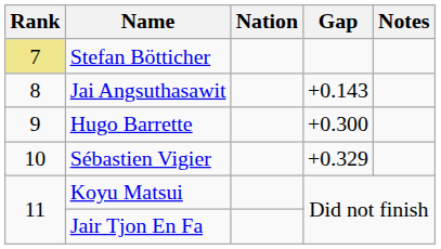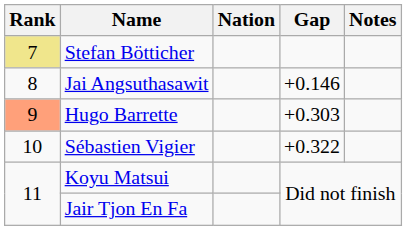 <table class="wikitable sortable" style="text-align:center">
 <tr>
 <th>Rank</th>
 <th>Name</th>
 <th>Nation</th>
 <th>Gap</th>
 <th>Notes</th>
 </tr>
 <tr>
 <td style="background: khaki;">7</td>
 <td align=left><a href='#'>Stefan Bötticher</a></td>
 <td align=left></td>
 <td></td>
 <td></td>
 </tr>
 <tr>
 <td>8</td>
 <td align=left><a href='#'>Jai Angsuthasawit</a></td>
 <td align=left></td>
-<td>+0.143</td>
+<td>+0.146</td>
 <td></td>
 </tr>
 <tr>
-<td>9</td>
+<td style="background: lightsalmon;">9</td>
 <td align=left><a href='#'>Hugo Barrette</a></td>
 <td align=left></td>
-<td>+0.300</td>
+<td>+0.303</td>
 <td></td>
 </tr>
 <tr>
 <td>10</td>
 <td align=left><a href='#'>Sébastien Vigier</a></td>
 <td align=left></td>
-<td>+0.329</td>
+<td>+0.322</td>
 <td></td>
 </tr>
 <tr>
 <td rowspan=2>11</td>
 <td align=left><a href='#'>Koyu Matsui</a></td>
 <td align=left></td>
 <td colspan=2 rowspan=2>Did not finish</td>
 </tr>
 <tr>
 <td align=left><a href='#'>Jair Tjon En Fa</a></td>
 <td align=left></td>
 </tr>
 </table>
